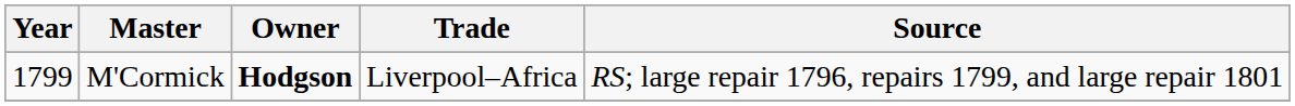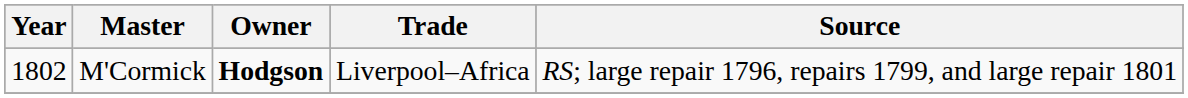 <table class=" wikitable">
 <tr>
 <th>Year</th>
 <th>Master</th>
 <th>Owner</th>
 <th>Trade</th>
 <th>Source</th>
 </tr>
 <tr>
-<td>1799</td>
+<td>1802</td>
 <td>M'Cormick</td>
 <td><strong>Hodgson</strong></td>
 <td>Liverpool–Africa</td>
 <td><em>RS</em>; large repair 1796, repairs 1799, and large repair 1801</td>
 </tr>
 <tr>
 </tr>
 </table>
